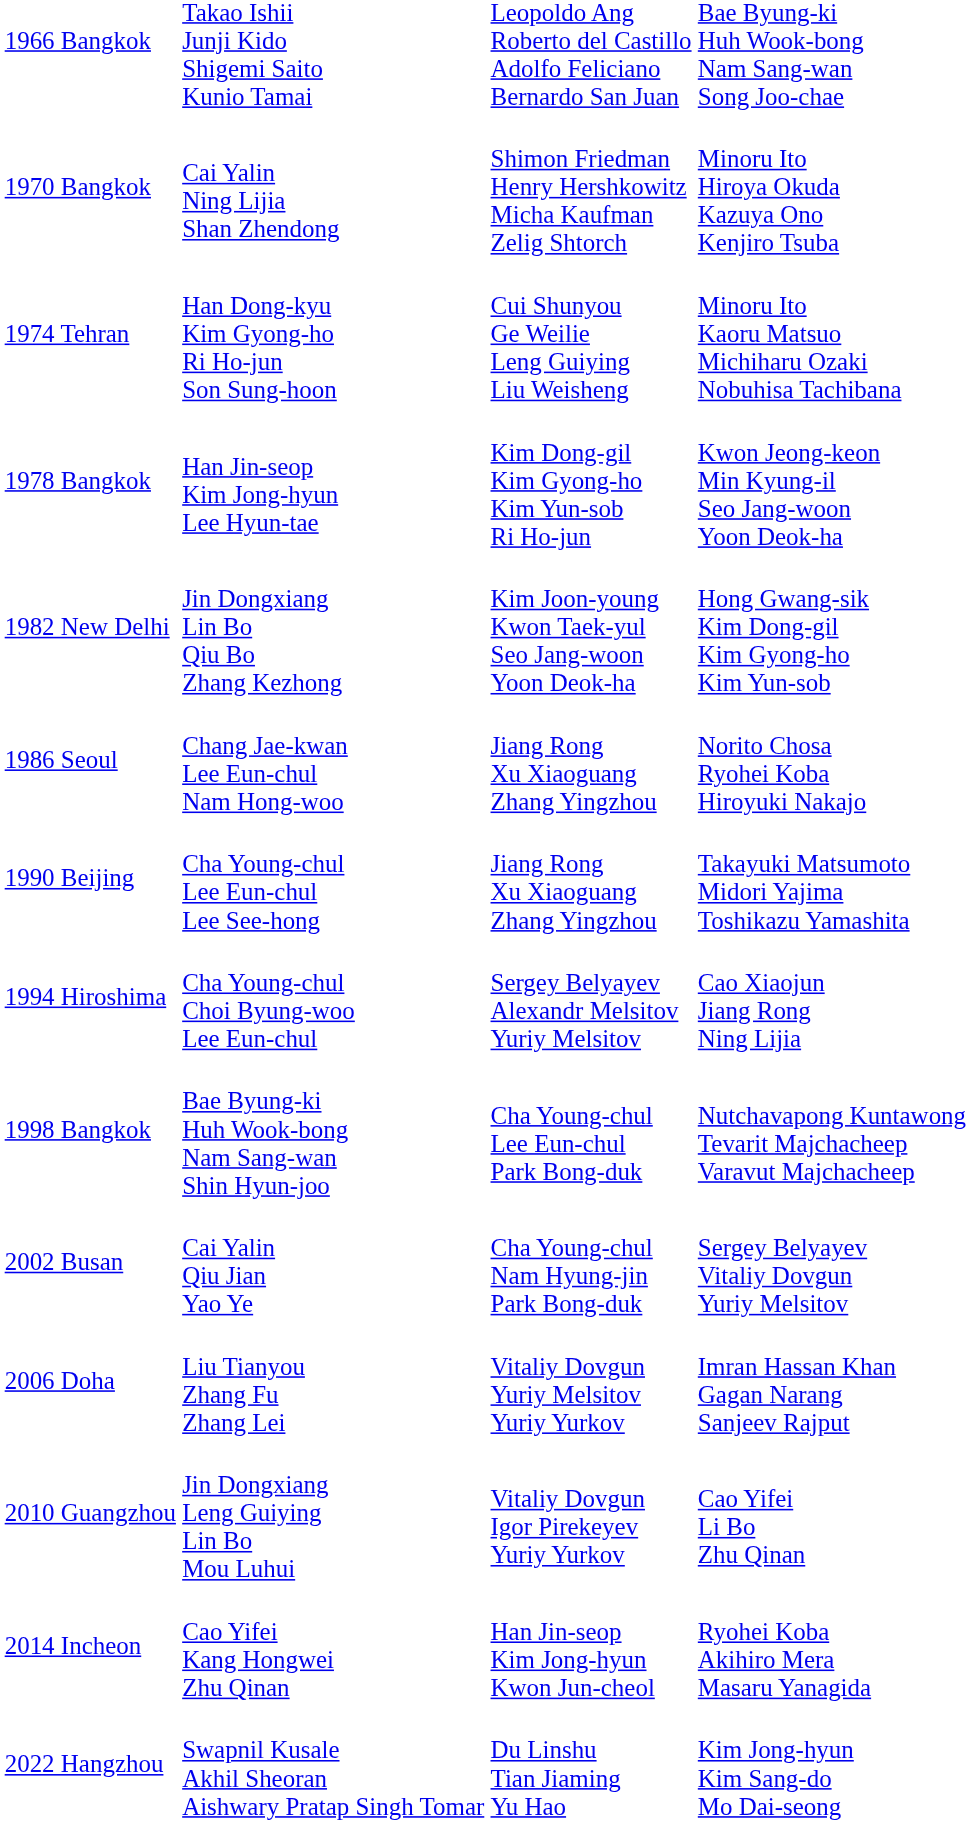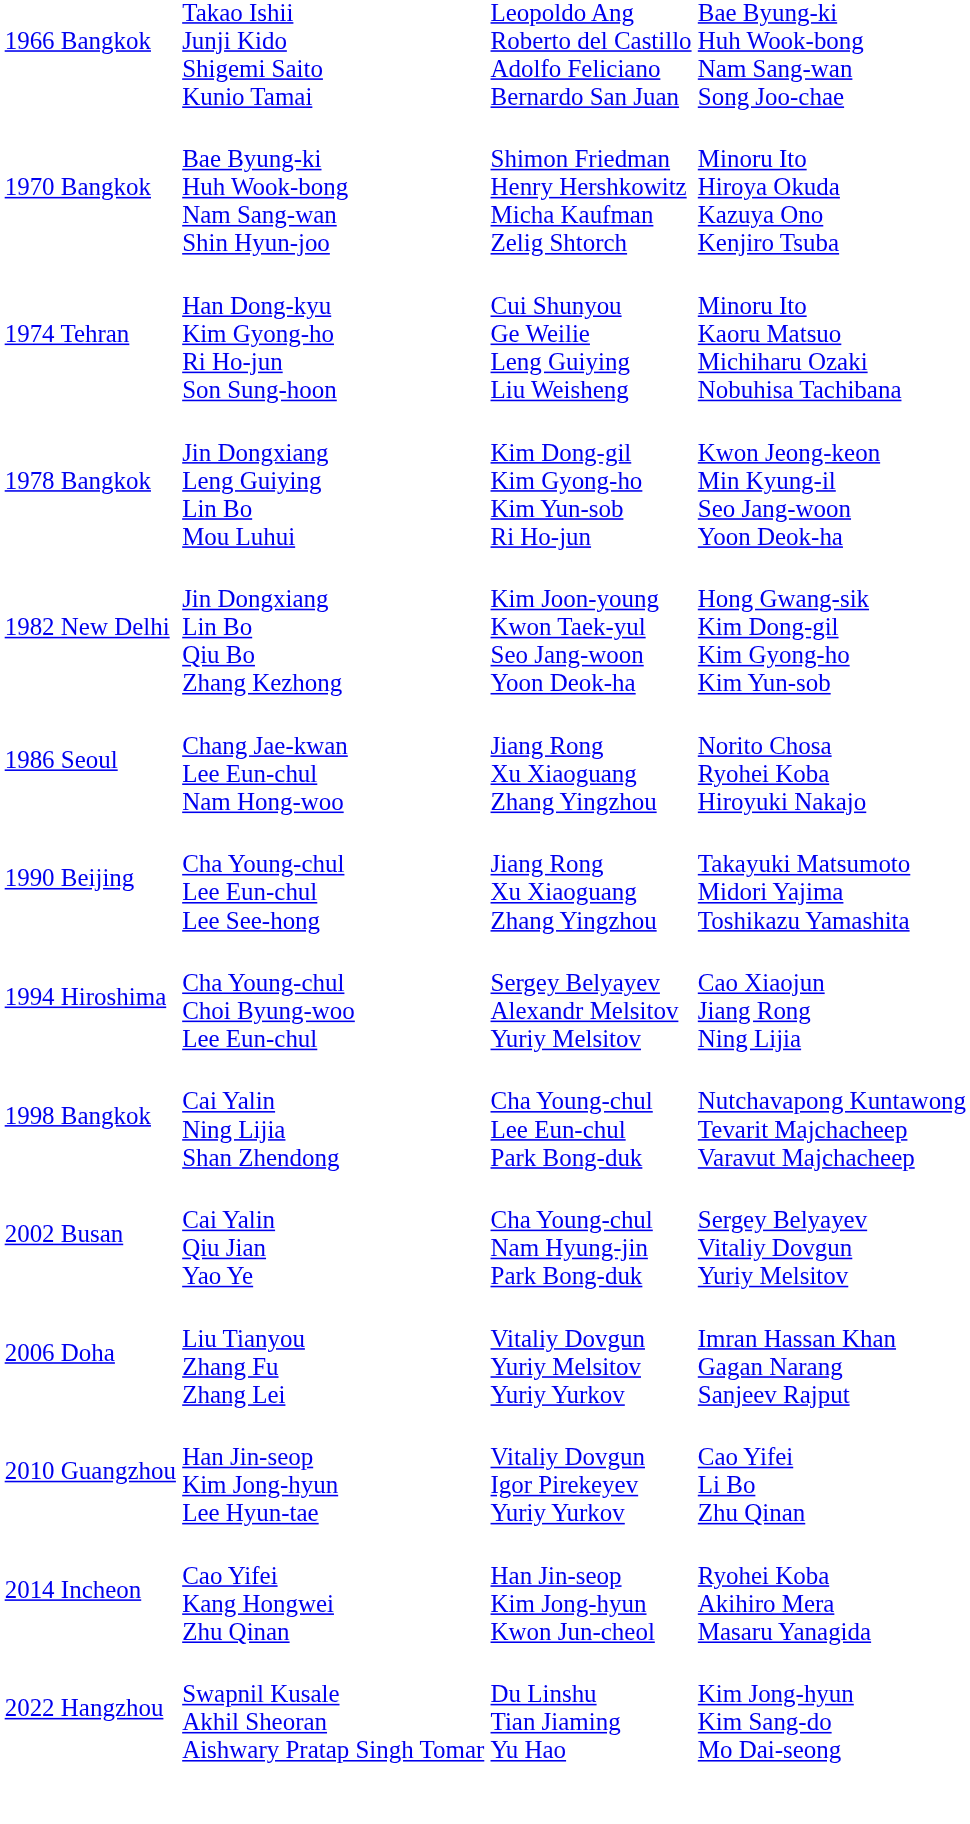 <table>
 <tr>
 <td><a href='#'>1966 Bangkok</a></td>
 <td><br><a href='#'>Takao Ishii</a><br><a href='#'>Junji Kido</a><br><a href='#'>Shigemi Saito</a><br><a href='#'>Kunio Tamai</a></td>
 <td><br><a href='#'>Leopoldo Ang</a><br><a href='#'>Roberto del Castillo</a><br><a href='#'>Adolfo Feliciano</a><br><a href='#'>Bernardo San Juan</a></td>
 <td><br><a href='#'>Bae Byung-ki</a><br><a href='#'>Huh Wook-bong</a><br><a href='#'>Nam Sang-wan</a><br><a href='#'>Song Joo-chae</a></td>
 </tr>
 <tr>
 <td><a href='#'>1970 Bangkok</a></td>
-<td><br><a href='#'>Cai Yalin</a><br><a href='#'>Ning Lijia</a><br><a href='#'>Shan Zhendong</a></td>
+<td><br><a href='#'>Bae Byung-ki</a><br><a href='#'>Huh Wook-bong</a><br><a href='#'>Nam Sang-wan</a><br><a href='#'>Shin Hyun-joo</a></td>
 <td><br><a href='#'>Shimon Friedman</a><br><a href='#'>Henry Hershkowitz</a><br><a href='#'>Micha Kaufman</a><br><a href='#'>Zelig Shtorch</a></td>
 <td><br><a href='#'>Minoru Ito</a><br><a href='#'>Hiroya Okuda</a><br><a href='#'>Kazuya Ono</a><br><a href='#'>Kenjiro Tsuba</a></td>
 </tr>
 <tr>
 <td><a href='#'>1974 Tehran</a></td>
 <td><br><a href='#'>Han Dong-kyu</a><br><a href='#'>Kim Gyong-ho</a><br><a href='#'>Ri Ho-jun</a><br><a href='#'>Son Sung-hoon</a></td>
 <td><br><a href='#'>Cui Shunyou</a><br><a href='#'>Ge Weilie</a><br><a href='#'>Leng Guiying</a><br><a href='#'>Liu Weisheng</a></td>
 <td><br><a href='#'>Minoru Ito</a><br><a href='#'>Kaoru Matsuo</a><br><a href='#'>Michiharu Ozaki</a><br><a href='#'>Nobuhisa Tachibana</a></td>
 </tr>
 <tr>
 <td><a href='#'>1978 Bangkok</a></td>
-<td><br><a href='#'>Han Jin-seop</a><br><a href='#'>Kim Jong-hyun</a><br><a href='#'>Lee Hyun-tae</a></td>
+<td><br><a href='#'>Jin Dongxiang</a><br><a href='#'>Leng Guiying</a><br><a href='#'>Lin Bo</a><br><a href='#'>Mou Luhui</a></td>
 <td><br><a href='#'>Kim Dong-gil</a><br><a href='#'>Kim Gyong-ho</a><br><a href='#'>Kim Yun-sob</a><br><a href='#'>Ri Ho-jun</a></td>
 <td><br><a href='#'>Kwon Jeong-keon</a><br><a href='#'>Min Kyung-il</a><br><a href='#'>Seo Jang-woon</a><br><a href='#'>Yoon Deok-ha</a></td>
 </tr>
 <tr>
 <td><a href='#'>1982 New Delhi</a></td>
 <td><br><a href='#'>Jin Dongxiang</a><br><a href='#'>Lin Bo</a><br><a href='#'>Qiu Bo</a><br><a href='#'>Zhang Kezhong</a></td>
 <td><br><a href='#'>Kim Joon-young</a><br><a href='#'>Kwon Taek-yul</a><br><a href='#'>Seo Jang-woon</a><br><a href='#'>Yoon Deok-ha</a></td>
 <td><br><a href='#'>Hong Gwang-sik</a><br><a href='#'>Kim Dong-gil</a><br><a href='#'>Kim Gyong-ho</a><br><a href='#'>Kim Yun-sob</a></td>
 </tr>
 <tr>
 <td><a href='#'>1986 Seoul</a></td>
 <td><br><a href='#'>Chang Jae-kwan</a><br><a href='#'>Lee Eun-chul</a><br><a href='#'>Nam Hong-woo</a></td>
 <td><br><a href='#'>Jiang Rong</a><br><a href='#'>Xu Xiaoguang</a><br><a href='#'>Zhang Yingzhou</a></td>
 <td><br><a href='#'>Norito Chosa</a><br><a href='#'>Ryohei Koba</a><br><a href='#'>Hiroyuki Nakajo</a></td>
 </tr>
 <tr>
 <td><a href='#'>1990 Beijing</a></td>
 <td><br><a href='#'>Cha Young-chul</a><br><a href='#'>Lee Eun-chul</a><br><a href='#'>Lee See-hong</a></td>
 <td><br><a href='#'>Jiang Rong</a><br><a href='#'>Xu Xiaoguang</a><br><a href='#'>Zhang Yingzhou</a></td>
 <td><br><a href='#'>Takayuki Matsumoto</a><br><a href='#'>Midori Yajima</a><br><a href='#'>Toshikazu Yamashita</a></td>
 </tr>
 <tr>
 <td><a href='#'>1994 Hiroshima</a></td>
 <td><br><a href='#'>Cha Young-chul</a><br><a href='#'>Choi Byung-woo</a><br><a href='#'>Lee Eun-chul</a></td>
 <td><br><a href='#'>Sergey Belyayev</a><br><a href='#'>Alexandr Melsitov</a><br><a href='#'>Yuriy Melsitov</a></td>
 <td><br><a href='#'>Cao Xiaojun</a><br><a href='#'>Jiang Rong</a><br><a href='#'>Ning Lijia</a></td>
 </tr>
 <tr>
 <td><a href='#'>1998 Bangkok</a></td>
-<td><br><a href='#'>Bae Byung-ki</a><br><a href='#'>Huh Wook-bong</a><br><a href='#'>Nam Sang-wan</a><br><a href='#'>Shin Hyun-joo</a></td>
+<td><br><a href='#'>Cai Yalin</a><br><a href='#'>Ning Lijia</a><br><a href='#'>Shan Zhendong</a></td>
 <td><br><a href='#'>Cha Young-chul</a><br><a href='#'>Lee Eun-chul</a><br><a href='#'>Park Bong-duk</a></td>
 <td><br><a href='#'>Nutchavapong Kuntawong</a><br><a href='#'>Tevarit Majchacheep</a><br><a href='#'>Varavut Majchacheep</a></td>
 </tr>
 <tr>
 <td><a href='#'>2002 Busan</a></td>
 <td><br><a href='#'>Cai Yalin</a><br><a href='#'>Qiu Jian</a><br><a href='#'>Yao Ye</a></td>
 <td><br><a href='#'>Cha Young-chul</a><br><a href='#'>Nam Hyung-jin</a><br><a href='#'>Park Bong-duk</a></td>
 <td><br><a href='#'>Sergey Belyayev</a><br><a href='#'>Vitaliy Dovgun</a><br><a href='#'>Yuriy Melsitov</a></td>
 </tr>
 <tr>
 <td><a href='#'>2006 Doha</a></td>
 <td><br><a href='#'>Liu Tianyou</a><br><a href='#'>Zhang Fu</a><br><a href='#'>Zhang Lei</a></td>
 <td><br><a href='#'>Vitaliy Dovgun</a><br><a href='#'>Yuriy Melsitov</a><br><a href='#'>Yuriy Yurkov</a></td>
 <td><br><a href='#'>Imran Hassan Khan</a><br><a href='#'>Gagan Narang</a><br><a href='#'>Sanjeev Rajput</a></td>
 </tr>
 <tr>
 <td><a href='#'>2010 Guangzhou</a></td>
-<td><br><a href='#'>Jin Dongxiang</a><br><a href='#'>Leng Guiying</a><br><a href='#'>Lin Bo</a><br><a href='#'>Mou Luhui</a></td>
+<td><br><a href='#'>Han Jin-seop</a><br><a href='#'>Kim Jong-hyun</a><br><a href='#'>Lee Hyun-tae</a></td>
 <td><br><a href='#'>Vitaliy Dovgun</a><br><a href='#'>Igor Pirekeyev</a><br><a href='#'>Yuriy Yurkov</a></td>
 <td><br><a href='#'>Cao Yifei</a><br><a href='#'>Li Bo</a><br><a href='#'>Zhu Qinan</a></td>
 </tr>
 <tr>
 <td><a href='#'>2014 Incheon</a></td>
 <td><br><a href='#'>Cao Yifei</a><br><a href='#'>Kang Hongwei</a><br><a href='#'>Zhu Qinan</a></td>
 <td><br><a href='#'>Han Jin-seop</a><br><a href='#'>Kim Jong-hyun</a><br><a href='#'>Kwon Jun-cheol</a></td>
 <td><br><a href='#'>Ryohei Koba</a><br><a href='#'>Akihiro Mera</a><br><a href='#'>Masaru Yanagida</a></td>
 </tr>
 <tr>
 <td><a href='#'>2022 Hangzhou</a></td>
 <td><br><a href='#'>Swapnil Kusale</a><br><a href='#'>Akhil Sheoran</a><br><a href='#'>Aishwary Pratap Singh Tomar</a></td>
 <td><br><a href='#'>Du Linshu</a><br><a href='#'>Tian Jiaming</a><br><a href='#'>Yu Hao</a></td>
 <td><br><a href='#'>Kim Jong-hyun</a><br><a href='#'>Kim Sang-do</a><br><a href='#'>Mo Dai-seong</a></td>
 </tr>
 </table>
